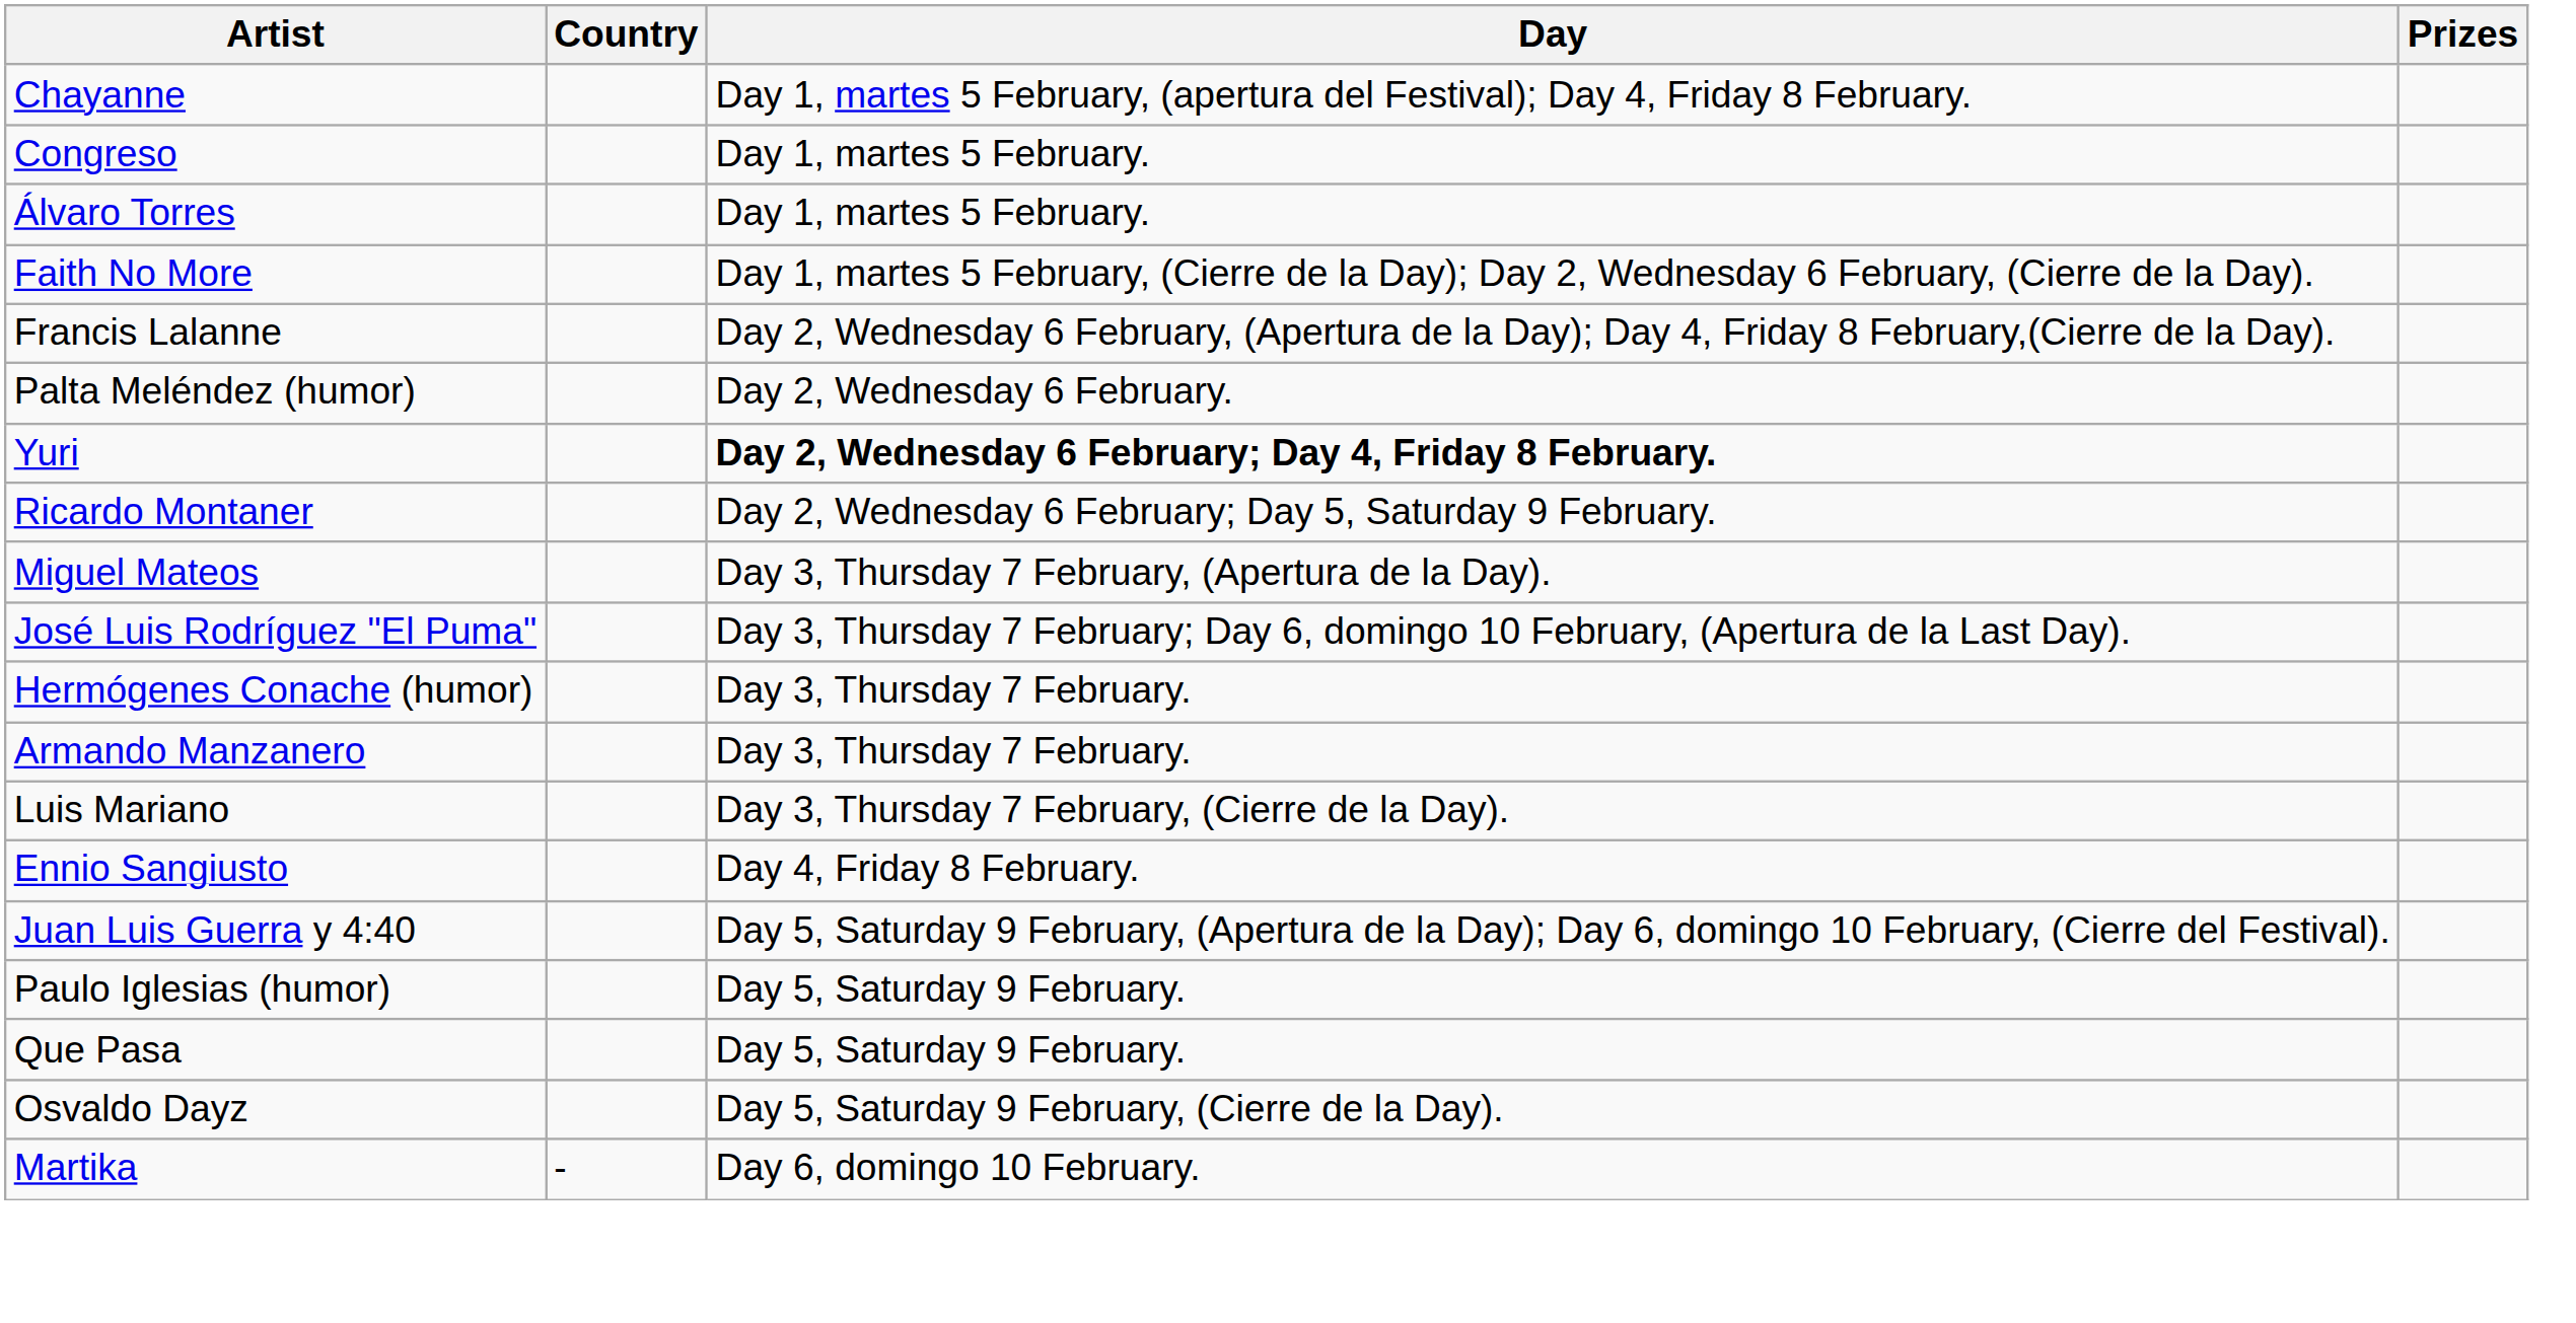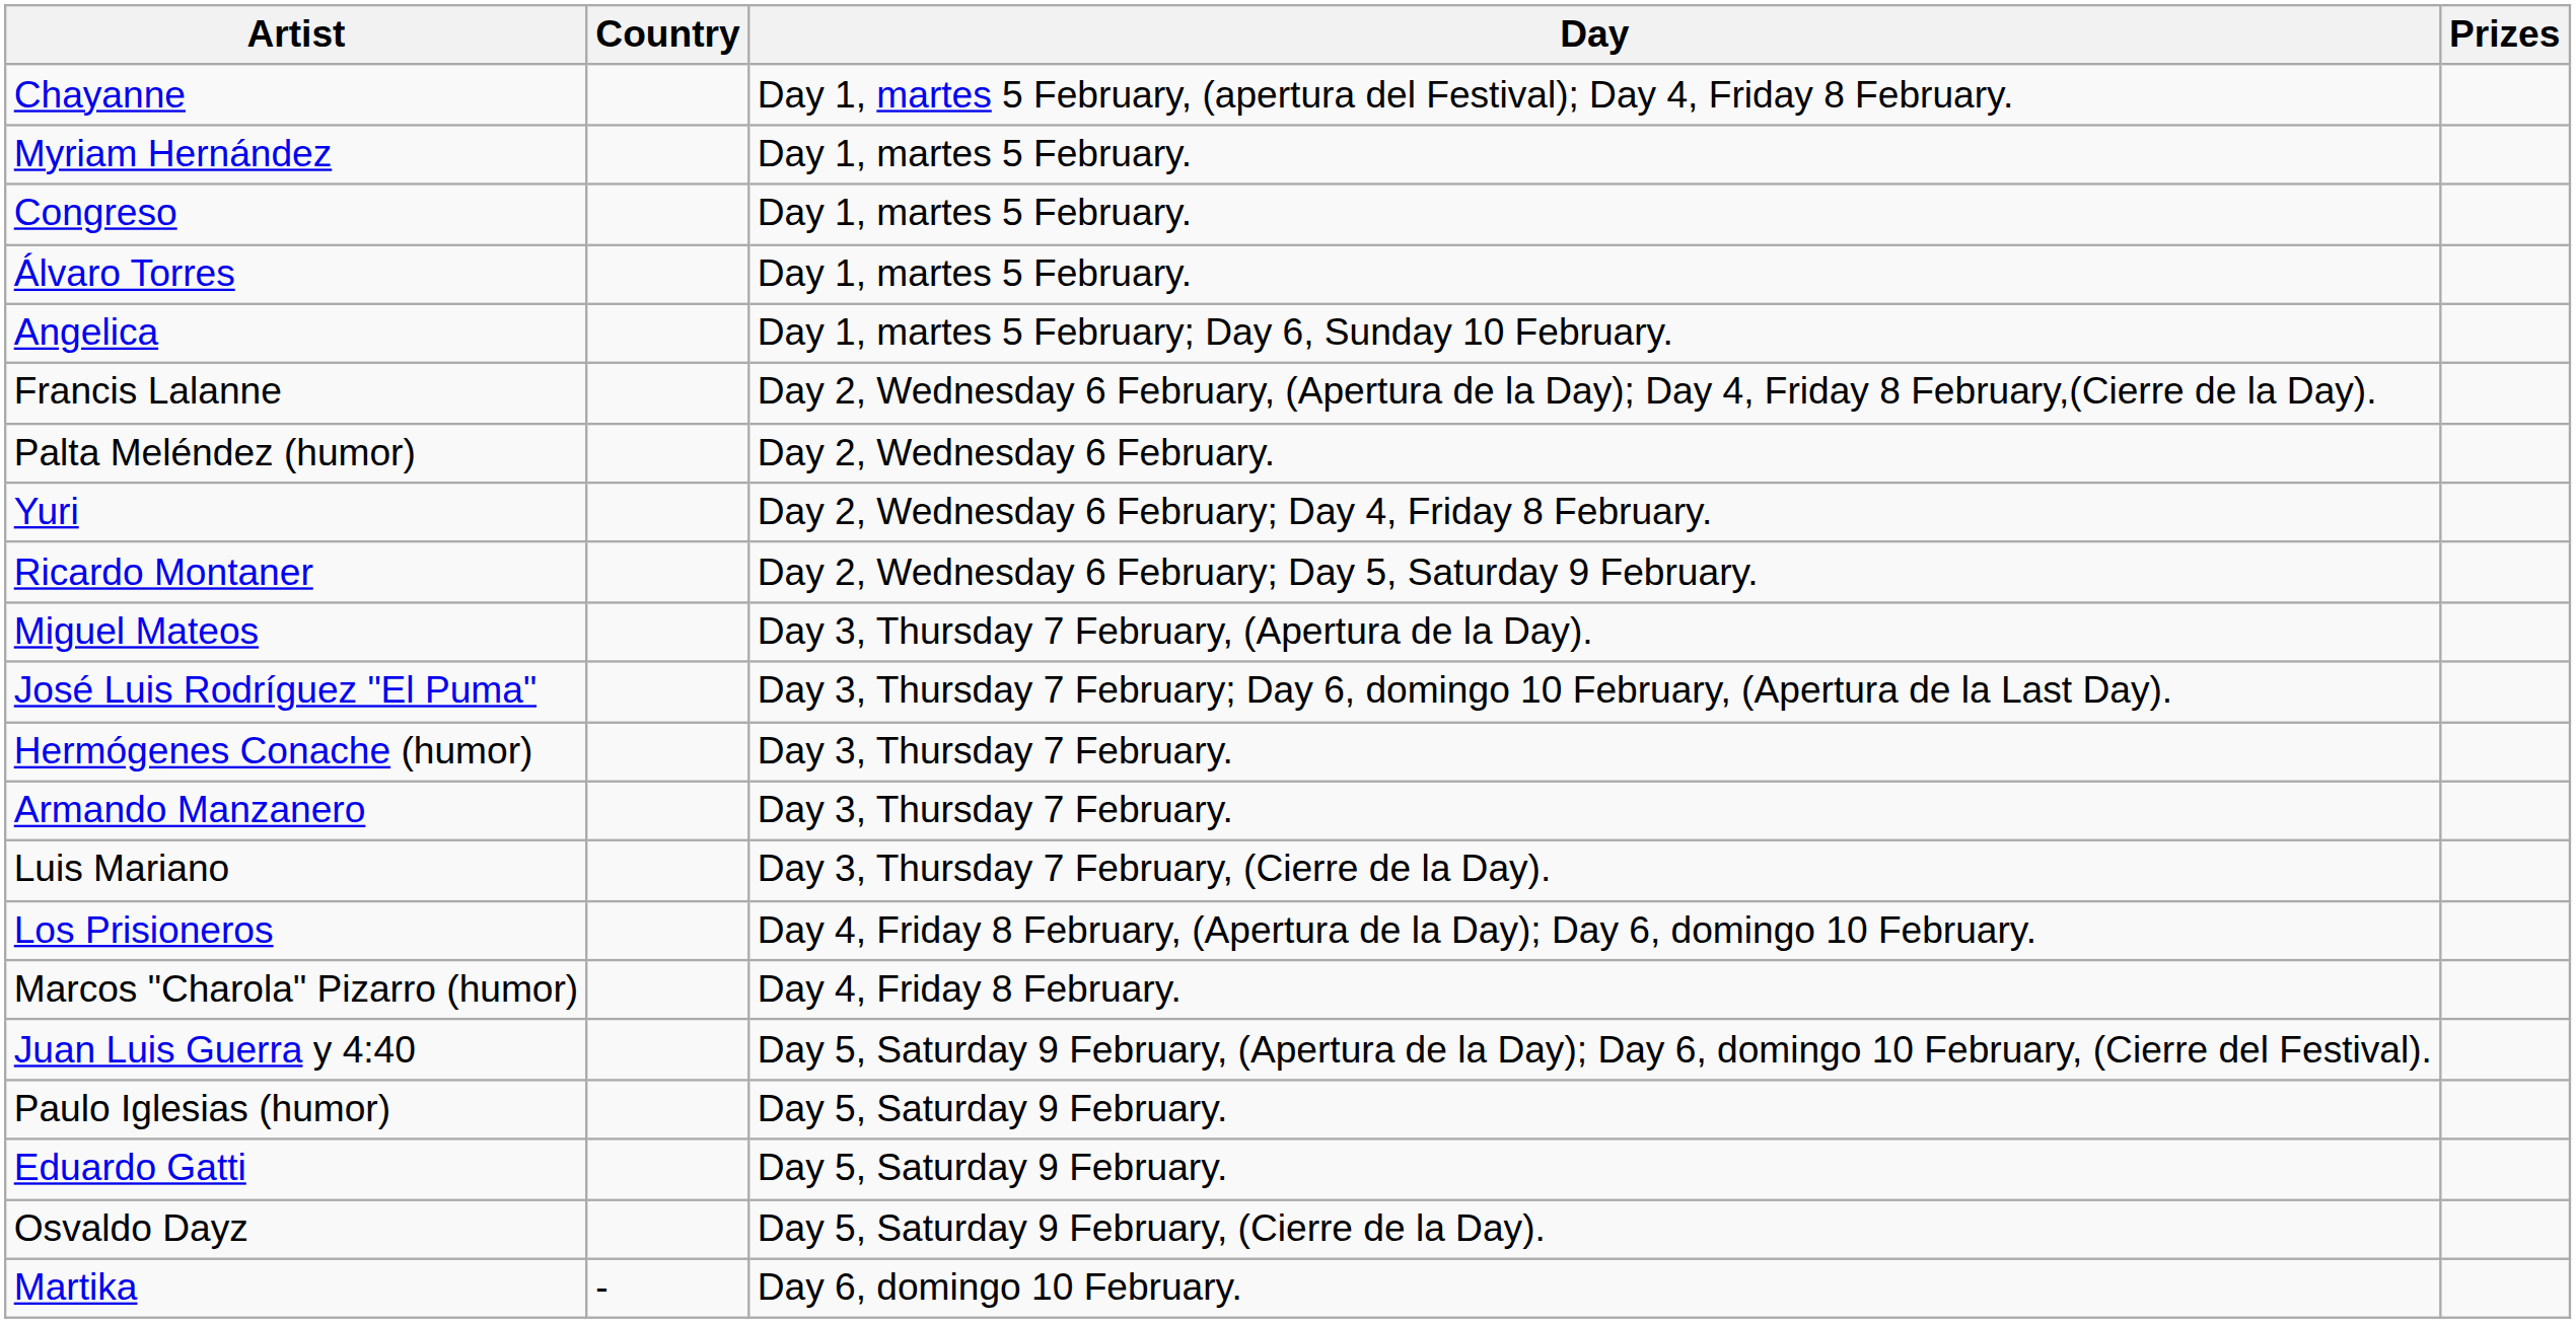 <table class="wikitable">
 <tr>
 <th>Artist</th>
 <th>Country</th>
 <th>Day</th>
 <th>Prizes</th>
 </tr>
 <tr>
 <td><a href='#'>Chayanne</a></td>
 <td></td>
 <td>Day 1, <a href='#'>martes</a> 5 February, (apertura del Festival); Day 4, Friday 8 February.</td>
+<td></td>
+</tr>
+<tr>
+<td><a href='#'>Myriam Hernández</a></td>
+<td></td>
+<td>Day 1, martes 5 February.</td>
 <td></td>
 </tr>
 <tr>
 <td><a href='#'>Congreso</a></td>
 <td></td>
 <td>Day 1, martes 5 February.</td>
 <td></td>
 </tr>
 <tr>
 <td><a href='#'>Álvaro Torres</a></td>
 <td></td>
 <td>Day 1, martes 5 February.</td>
 <td></td>
 </tr>
 <tr>
-<td><a href='#'>Faith No More</a></td>
+<td><a href='#'>Angelica</a></td>
 <td></td>
-<td>Day 1, martes 5 February, (Cierre de la Day); Day 2, Wednesday 6 February, (Cierre de la Day).</td>
+<td>Day 1, martes 5 February; Day 6, Sunday 10 February.</td>
 <td></td>
 </tr>
 <tr>
 <td>Francis Lalanne</td>
 <td></td>
 <td>Day 2, Wednesday 6 February, (Apertura de la Day); Day 4, Friday 8 February,(Cierre de la Day).</td>
 <td></td>
 </tr>
 <tr>
 <td>Palta Meléndez (humor)</td>
 <td></td>
 <td>Day 2, Wednesday 6 February.</td>
 <td></td>
 </tr>
 <tr>
 <td><a href='#'>Yuri</a></td>
 <td></td>
-<td><strong>Day 2, Wednesday 6 February; Day 4, Friday 8 February.</strong></td>
+<td>Day 2, Wednesday 6 February; Day 4, Friday 8 February.</td>
 <td></td>
 </tr>
 <tr>
 <td><a href='#'>Ricardo Montaner</a></td>
 <td></td>
 <td>Day 2, Wednesday 6 February; Day 5, Saturday 9 February.</td>
 <td></td>
 </tr>
 <tr>
 <td><a href='#'>Miguel Mateos</a></td>
 <td></td>
 <td>Day 3, Thursday 7 February, (Apertura de la Day).</td>
 <td></td>
 </tr>
 <tr>
 <td><a href='#'>José Luis Rodríguez "El Puma"</a></td>
 <td></td>
 <td>Day 3, Thursday 7 February; Day 6, domingo 10 February, (Apertura de la Last Day).</td>
 <td></td>
 </tr>
 <tr>
 <td><a href='#'>Hermógenes Conache</a> (humor)</td>
 <td></td>
 <td>Day 3, Thursday 7 February.</td>
 <td></td>
 </tr>
 <tr>
 <td><a href='#'>Armando Manzanero</a></td>
 <td></td>
 <td>Day 3, Thursday 7 February.</td>
 <td></td>
 </tr>
 <tr>
 <td>Luis Mariano</td>
 <td></td>
 <td>Day 3, Thursday 7 February, (Cierre de la Day).</td>
 <td></td>
 </tr>
 <tr>
-<td><a href='#'>Ennio Sangiusto</a></td>
+<td><a href='#'>Los Prisioneros</a></td>
+<td></td>
+<td>Day 4, Friday 8 February, (Apertura de la Day); Day 6, domingo 10 February.</td>
+<td></td>
+</tr>
+<tr>
+<td>Marcos "Charola" Pizarro (humor)</td>
 <td></td>
 <td>Day 4, Friday 8 February.</td>
 <td></td>
 </tr>
 <tr>
 <td><a href='#'>Juan Luis Guerra</a> y 4:40</td>
 <td></td>
 <td>Day 5, Saturday 9 February, (Apertura de la Day); Day 6, domingo 10 February, (Cierre del Festival).</td>
 <td></td>
 </tr>
 <tr>
 <td>Paulo Iglesias (humor)</td>
 <td></td>
 <td>Day 5, Saturday 9 February.</td>
 <td></td>
 </tr>
 <tr>
-<td>Que Pasa</td>
+<td><a href='#'>Eduardo Gatti</a></td>
 <td></td>
 <td>Day 5, Saturday 9 February.</td>
 <td></td>
 </tr>
 <tr>
 <td>Osvaldo Dayz</td>
 <td></td>
 <td>Day 5, Saturday 9 February, (Cierre de la Day).</td>
 <td></td>
 </tr>
 <tr>
 <td><a href='#'>Martika</a></td>
 <td>-</td>
 <td>Day 6, domingo 10 February.</td>
 <td></td>
 </tr>
 </table>
